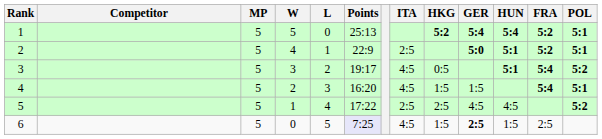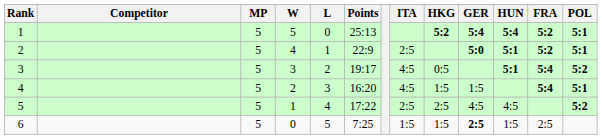 <table class="wikitable" style="text-align:center">
 <tr>
 <th>Rank</th>
 <th style="width:17em">Competitor</th>
 <th style="width:2.5em">MP</th>
 <th style="width:2.5em">W</th>
 <th style="width:2.5em">L</th>
 <th>Points</th>
 <th rowspan="7"> </th>
 <th style="width:2.5em">ITA</th>
 <th style="width:2.5em">HKG</th>
 <th style="width:2.5em">GER</th>
 <th style="width:2.5em">HUN</th>
 <th style="width:2.5em">FRA</th>
 <th style="width:2.5em">POL</th>
 </tr>
 <tr style="background:#cfc;">
 <td>1</td>
 <td style="text-align:left"></td>
 <td>5</td>
 <td>5</td>
 <td>0</td>
 <td>25:13</td>
 <td></td>
 <td><strong>5:2</strong></td>
 <td><strong>5:4</strong></td>
 <td><strong>5:4</strong></td>
 <td><strong>5:2</strong></td>
 <td><strong>5:1</strong></td>
 </tr>
 <tr style="background:#cfc;">
 <td>2</td>
 <td style="text-align:left"></td>
 <td>5</td>
 <td>4</td>
 <td>1</td>
 <td>22:9</td>
 <td>2:5</td>
 <td></td>
 <td><strong>5:0</strong></td>
 <td><strong>5:1</strong></td>
 <td><strong>5:2</strong></td>
 <td><strong>5:1</strong></td>
 </tr>
 <tr style="background:#cfc;">
 <td>3</td>
 <td style="text-align:left"></td>
 <td>5</td>
 <td>3</td>
 <td>2</td>
 <td>19:17</td>
 <td>4:5</td>
 <td>0:5</td>
 <td></td>
 <td><strong>5:1</strong></td>
 <td><strong>5:4</strong></td>
 <td><strong>5:2</strong></td>
 </tr>
 <tr style="background:#cfc;">
 <td>4</td>
 <td style="text-align:left"></td>
 <td>5</td>
 <td>2</td>
 <td>3</td>
 <td>16:20</td>
 <td>4:5</td>
 <td>1:5</td>
 <td>1:5</td>
 <td></td>
 <td><strong>5:4</strong></td>
 <td><strong>5:1</strong></td>
 </tr>
 <tr style="background:#cfc;">
 <td>5</td>
 <td style="text-align:left"></td>
 <td>5</td>
 <td>1</td>
 <td>4</td>
 <td>17:22</td>
 <td>2:5</td>
 <td>2:5</td>
 <td>4:5</td>
 <td>4:5</td>
 <td></td>
 <td><strong>5:2</strong></td>
 </tr>
 <tr>
 <td>6</td>
 <td style="text-align:left"></td>
 <td>5</td>
 <td>0</td>
 <td>5</td>
-<td style="background: lavender;">7:25</td>
-<td>4:5</td>
+<td>7:25</td>
+<td>1:5</td>
 <td>1:5</td>
 <td><strong>2:5</strong></td>
 <td>1:5</td>
 <td>2:5</td>
 <td></td>
 </tr>
 </table>
